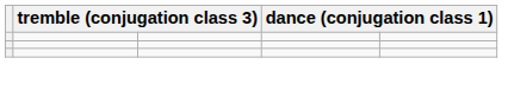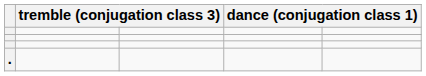 <table class="wikitable">
 <tr>
 <th></th>
 <th colspan='2'>tremble (conjugation class 3)</th>
 <th colspan='2'>dance (conjugation class 1)</th>
 </tr>
 <tr>
 <th></th>
 <td></td>
 <td></td>
 <td></td>
 <td></td>
 </tr>
 <tr>
 <th></th>
 <td></td>
 <td></td>
 <td></td>
 <td></td>
 </tr>
 <tr>
 <th></th>
 <td></td>
 <td></td>
 <td></td>
 <td></td>
 </tr>
+<tr>
+<th>.</th>
+<td></td>
+<td></td>
+<td></td>
+<td></td>
+</tr>
 </table>
